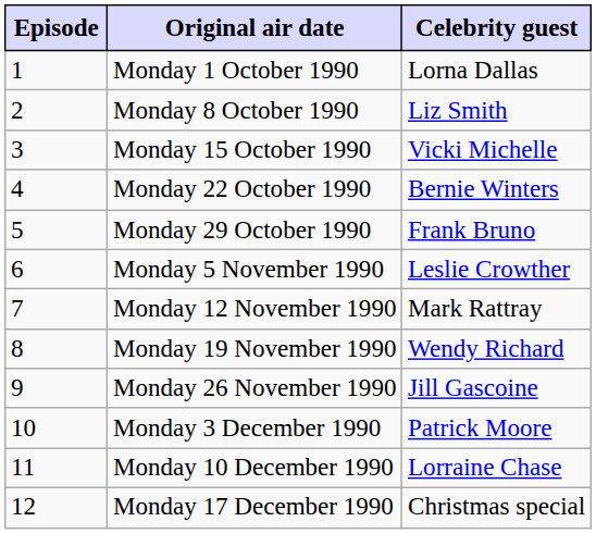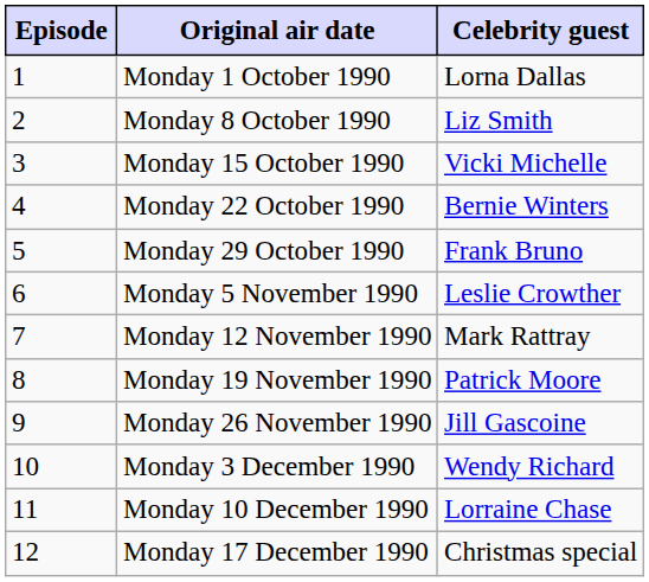 <table class="wikitable">
 <tr>
 <th style="border: 1px solid black; padding: 5px; background: #d9d9fdff;">Episode</th>
 <th style="border: 1px solid black; padding: 5px; background: #d9d9fdff;">Original air date</th>
 <th style="border: 1px solid black; padding: 5px; background: #d9d9fdff;">Celebrity guest</th>
 </tr>
 <tr>
 <td>1</td>
 <td>Monday 1 October 1990</td>
 <td>Lorna Dallas</td>
 </tr>
 <tr>
 <td>2</td>
 <td>Monday 8 October 1990</td>
 <td><a href='#'>Liz Smith</a></td>
 </tr>
 <tr>
 <td>3</td>
 <td>Monday 15 October 1990</td>
 <td><a href='#'>Vicki Michelle</a></td>
 </tr>
 <tr>
 <td>4</td>
 <td>Monday 22 October 1990</td>
 <td><a href='#'>Bernie Winters</a></td>
 </tr>
 <tr>
 <td>5</td>
 <td>Monday 29 October 1990</td>
 <td><a href='#'>Frank Bruno</a></td>
 </tr>
 <tr>
 <td>6</td>
 <td>Monday 5 November 1990</td>
 <td><a href='#'>Leslie Crowther</a></td>
 </tr>
 <tr>
 <td>7</td>
 <td>Monday 12 November 1990</td>
 <td>Mark Rattray</td>
 </tr>
 <tr>
 <td>8</td>
 <td>Monday 19 November 1990</td>
-<td><a href='#'>Wendy Richard</a></td>
+<td><a href='#'>Patrick Moore</a></td>
 </tr>
 <tr>
 <td>9</td>
 <td>Monday 26 November 1990</td>
 <td><a href='#'>Jill Gascoine</a></td>
 </tr>
 <tr>
 <td>10</td>
 <td>Monday 3 December 1990</td>
-<td><a href='#'>Patrick Moore</a></td>
+<td><a href='#'>Wendy Richard</a></td>
 </tr>
 <tr>
 <td>11</td>
 <td>Monday 10 December 1990</td>
 <td><a href='#'>Lorraine Chase</a></td>
 </tr>
 <tr>
 <td>12</td>
 <td>Monday 17 December 1990</td>
 <td>Christmas special</td>
 </tr>
 </table>
